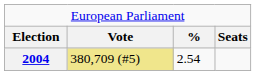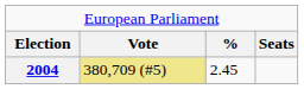 <table class="wikitable" style="font-size:97%;">
 <tr>
 <td align="center" colspan="4"><a href='#'>European Parliament</a></td>
 </tr>
 <tr>
 <th width="65">Election</th>
 <th width="115">Vote</th>
 <th width="40">%</th>
 <th>Seats</th>
 </tr>
 <tr>
 <th><a href='#'>2004</a></th>
 <td style="background: khaki;">380,709 (#5)</td>
-<td>2.54</td>
+<td>2.45</td>
 <td></td>
 </tr>
 </table>
